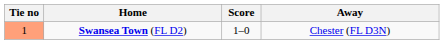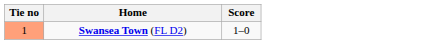 <table class="wikitable" style="text-align:center">
 <tr>
 <th width=50>Tie no</th>
 <th width=250>Home</th>
 <th width=50>Score</th>
-<th width=250>Away</th>
 </tr>
 <tr>
 <td style="background: lightsalmon;">1</td>
 <td><strong><a href='#'>Swansea Town</a></strong> (<a href='#'>FL D2</a>)</td>
 <td>1–0</td>
-<td><a href='#'>Chester</a> (<a href='#'>FL D3N</a>)</td>
 </tr>
 </table>
